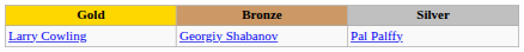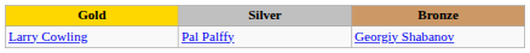 <table class="wikitable" style="text-align:left">
 <tr align="center">
 <td width=200 bgcolor=gold><strong>Gold</strong></td>
+<td width=200 bgcolor=silver><strong>Silver</strong></td>
 <td width=200 bgcolor=CC9966><strong>Bronze</strong></td>
-<td width=200 bgcolor=silver><strong>Silver</strong></td>
 </tr>
 <tr>
 <td><a href='#'>Larry Cowling</a><br><em></em></td>
+<td><a href='#'>Pal Palffy</a><br><em></em></td>
 <td><a href='#'>Georgiy Shabanov</a><br><em></em></td>
-<td><a href='#'>Pal Palffy</a><br><em></em></td>
 </tr>
 </table>
